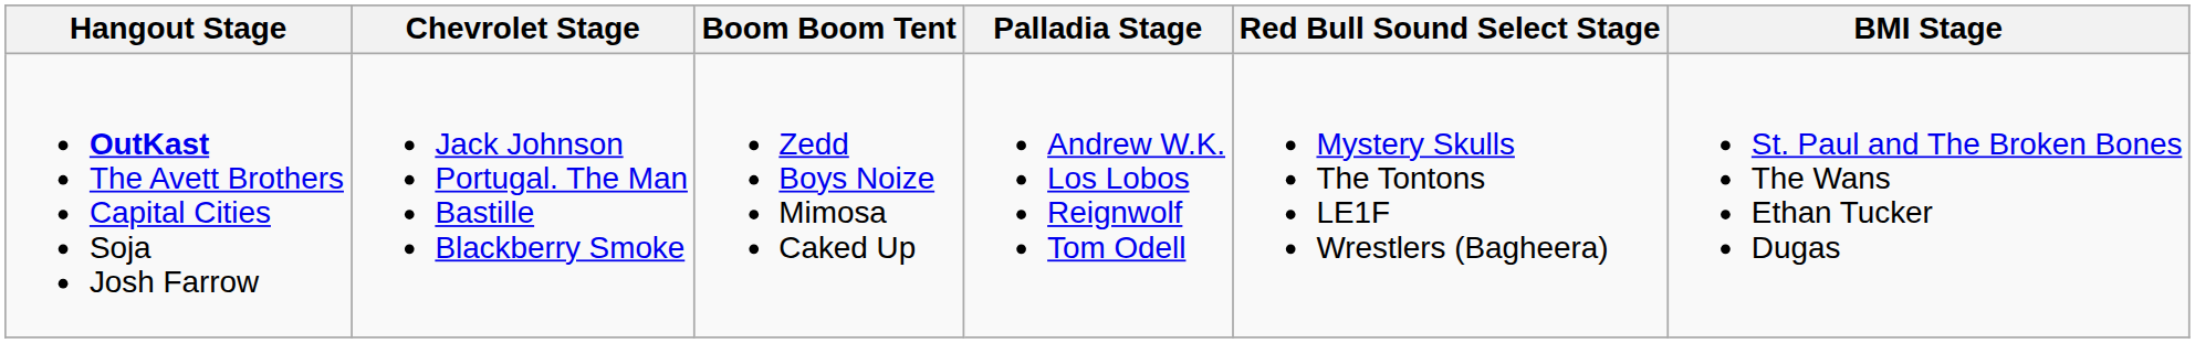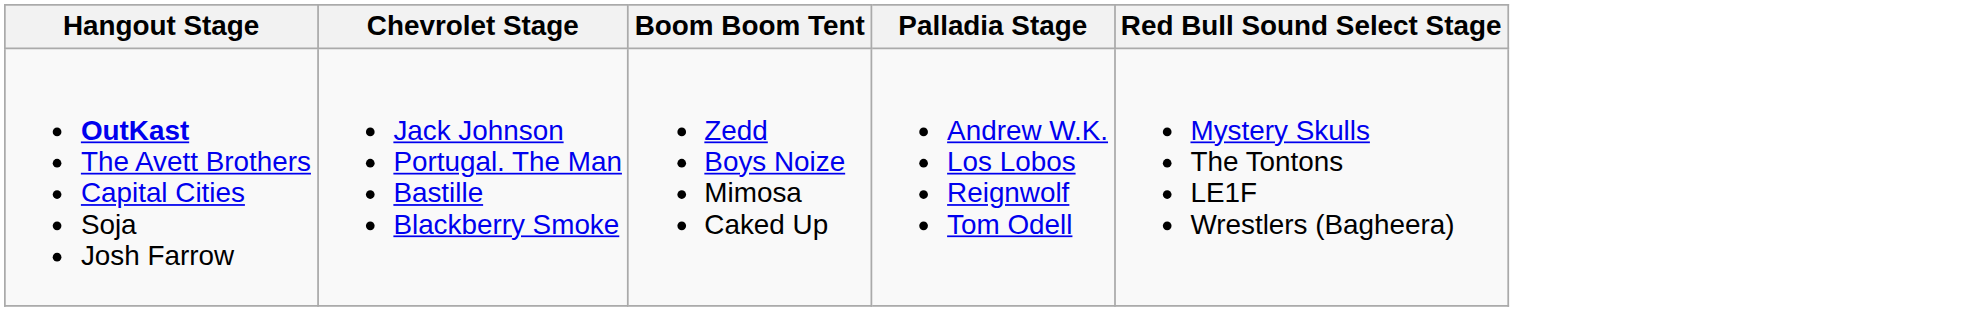 <table class="wikitable">
 <tr>
 <th>Hangout Stage</th>
 <th>Chevrolet Stage</th>
 <th>Boom Boom Tent</th>
 <th>Palladia Stage</th>
 <th>Red Bull Sound Select Stage</th>
-<th>BMI Stage</th>
 </tr>
 <tr valign="top">
 <td><br><ul><li><strong><a href='#'>OutKast</a></strong></li><li><a href='#'>The Avett Brothers</a></li><li><a href='#'>Capital Cities</a></li><li>Soja</li><li>Josh Farrow</li></ul></td>
 <td><br><ul><li><a href='#'>Jack Johnson</a></li><li><a href='#'>Portugal. The Man</a></li><li><a href='#'>Bastille</a></li><li><a href='#'>Blackberry Smoke</a></li></ul></td>
 <td><br><ul><li><a href='#'>Zedd</a></li><li><a href='#'>Boys Noize</a></li><li>Mimosa</li><li>Caked Up</li></ul></td>
 <td><br><ul><li><a href='#'>Andrew W.K.</a></li><li><a href='#'>Los Lobos</a></li><li><a href='#'>Reignwolf</a></li><li><a href='#'>Tom Odell</a></li></ul></td>
 <td><br><ul><li><a href='#'>Mystery Skulls</a></li><li>The Tontons</li><li>LE1F</li><li>Wrestlers (Bagheera)</li></ul></td>
-<td><br><ul><li><a href='#'>St. Paul and The Broken Bones</a></li><li>The Wans</li><li>Ethan Tucker</li><li>Dugas</li></ul></td>
 </tr>
 </table>
